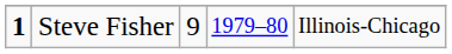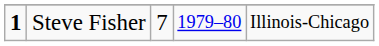 <table class="wikitable">
 <tr>
 </tr>
 <tr>
 <td><strong>1</strong></td>
 <td>Steve Fisher</td>
-<td>9</td>
+<td>7</td>
 <td style="font-size:80%;"><a href='#'>1979–80</a></td>
 <td style="font-size:80%;">Illinois-Chicago</td>
 </tr>
 </table>
